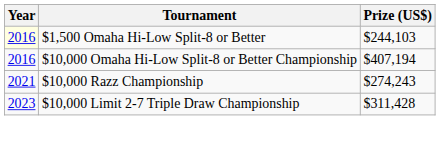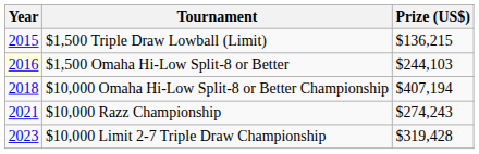 <table class = "wikitable">
 <tr>
 <th>Year</th>
 <th>Tournament</th>
 <th>Prize (US$)</th>
 </tr>
 <tr>
+<td><a href='#'>2015</a></td>
+<td>$1,500 Triple Draw Lowball (Limit)</td>
+<td>$136,215</td>
+</tr>
+<tr>
 <td style="background: lightyellow;"><a href='#'>2016</a></td>
 <td>$1,500 Omaha Hi-Low Split-8 or Better</td>
 <td>$244,103</td>
 </tr>
 <tr>
-<td><a href='#'>2016</a></td>
+<td><a href='#'>2018</a></td>
 <td>$10,000 Omaha Hi-Low Split-8 or Better Championship</td>
 <td>$407,194</td>
 </tr>
 <tr>
 <td><a href='#'>2021</a></td>
 <td>$10,000 Razz Championship</td>
 <td>$274,243</td>
 </tr>
 <tr>
 <td><a href='#'>2023</a></td>
 <td>$10,000 Limit 2-7 Triple Draw Championship</td>
-<td>$311,428</td>
+<td>$319,428</td>
 </tr>
 </table>
